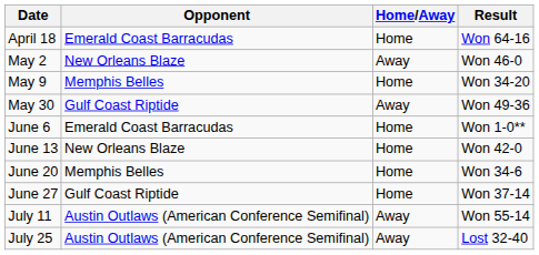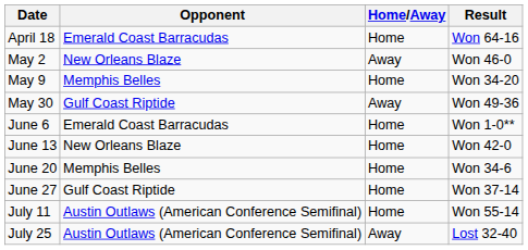 <table class="wikitable">
 <tr>
 <th>Date</th>
 <th>Opponent</th>
 <th><a href='#'>Home</a>/<a href='#'>Away</a></th>
 <th>Result</th>
 </tr>
 <tr>
 <td>April 18</td>
 <td><a href='#'>Emerald Coast Barracudas</a></td>
 <td>Home</td>
 <td><a href='#'>Won</a> 64-16</td>
 </tr>
 <tr>
 <td>May 2</td>
 <td><a href='#'>New Orleans Blaze</a></td>
 <td>Away</td>
 <td>Won 46-0</td>
 </tr>
 <tr>
 <td>May 9</td>
 <td><a href='#'>Memphis Belles</a></td>
 <td>Home</td>
 <td>Won 34-20</td>
 </tr>
 <tr>
 <td>May 30</td>
 <td><a href='#'>Gulf Coast Riptide</a></td>
 <td>Away</td>
 <td>Won 49-36</td>
 </tr>
 <tr>
 <td>June 6</td>
 <td>Emerald Coast Barracudas</td>
 <td>Home</td>
 <td>Won 1-0**</td>
 </tr>
 <tr>
 <td>June 13</td>
 <td>New Orleans Blaze</td>
 <td>Home</td>
 <td>Won 42-0</td>
 </tr>
 <tr>
 <td>June 20</td>
 <td>Memphis Belles</td>
 <td>Home</td>
 <td>Won 34-6</td>
 </tr>
 <tr>
 <td>June 27</td>
 <td>Gulf Coast Riptide</td>
 <td>Home</td>
 <td>Won 37-14</td>
 </tr>
 <tr>
 <td>July 11</td>
 <td><a href='#'>Austin Outlaws</a> (American Conference Semifinal)</td>
-<td>Away</td>
+<td>Home</td>
 <td>Won 55-14</td>
 </tr>
 <tr>
 <td>July 25</td>
 <td><a href='#'>Austin Outlaws</a> (American Conference Semifinal)</td>
 <td>Away</td>
 <td><a href='#'>Lost</a> 32-40</td>
 </tr>
 </table>
